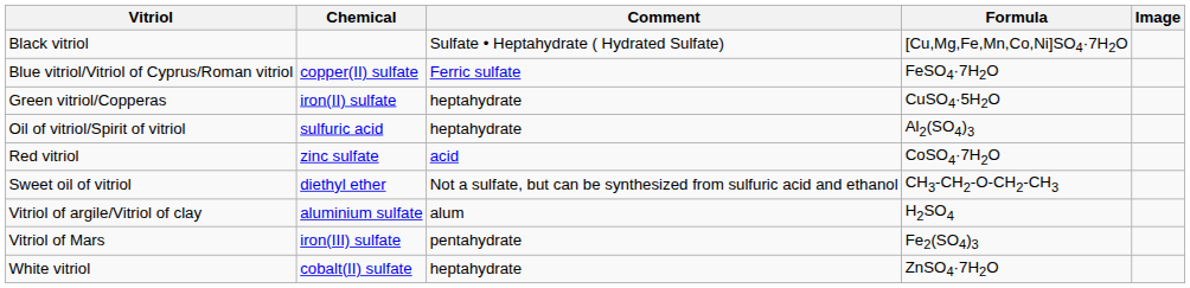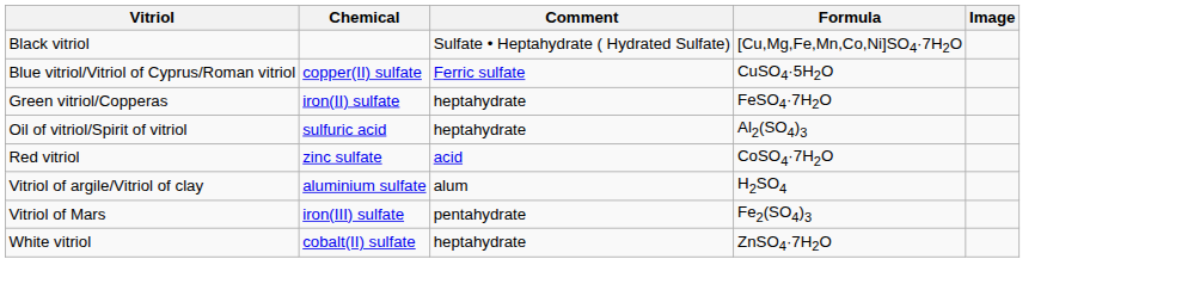 <table class="wikitable sortable">
 <tr>
 <th data-sort-type="text">Vitriol</th>
 <th data-sort-type="text">Chemical</th>
 <th scope="col" class="unsortable" data-sort-type="text">Comment</th>
 <th data-sort-type="text">Formula</th>
 <th>Image</th>
 </tr>
 <tr>
 <td>Black vitriol</td>
 <td> </td>
 <td>Sulfate • Heptahydrate ( Hydrated Sulfate)</td>
 <td>[Cu,Mg,Fe,Mn,Co,Ni]SO<sub>4</sub>·7H<sub>2</sub>O</td>
 <td></td>
 </tr>
 <tr>
 <td>Blue vitriol/Vitriol of Cyprus/Roman vitriol</td>
 <td><a href='#'>copper(II) sulfate</a></td>
 <td><a href='#'>Ferric sulfate</a></td>
-<td>FeSO<sub>4</sub>·7H<sub>2</sub>O</td>
+<td>CuSO<sub>4</sub>·5H<sub>2</sub>O</td>
 <td></td>
 </tr>
 <tr>
 <td>Green vitriol/Copperas</td>
 <td><a href='#'>iron(II) sulfate</a></td>
 <td>heptahydrate</td>
-<td>CuSO<sub>4</sub>·5H<sub>2</sub>O</td>
+<td>FeSO<sub>4</sub>·7H<sub>2</sub>O</td>
 <td></td>
 </tr>
 <tr>
 <td>Oil of vitriol/Spirit of vitriol</td>
 <td><a href='#'>sulfuric acid</a></td>
 <td>heptahydrate</td>
 <td>Al<sub>2</sub>(SO<sub>4</sub>)<sub>3</sub></td>
 <td></td>
 </tr>
 <tr>
 <td>Red vitriol</td>
 <td><a href='#'>zinc sulfate</a></td>
 <td><a href='#'>acid</a></td>
 <td>CoSO<sub>4</sub>·7H<sub>2</sub>O</td>
-<td></td>
-</tr>
-<tr>
-<td>Sweet oil of vitriol</td>
-<td><a href='#'>diethyl ether</a></td>
-<td>Not a sulfate, but can be synthesized from sulfuric acid and ethanol</td>
-<td>CH<sub>3</sub>-CH<sub>2</sub>-O-CH<sub>2</sub>-CH<sub>3</sub></td>
 <td></td>
 </tr>
 <tr>
 <td>Vitriol of argile/Vitriol of clay</td>
 <td><a href='#'>aluminium sulfate</a></td>
 <td>alum</td>
 <td>H<sub>2</sub>SO<sub>4</sub></td>
 <td></td>
 </tr>
 <tr>
 <td>Vitriol of Mars</td>
 <td><a href='#'>iron(III) sulfate</a></td>
 <td>pentahydrate</td>
 <td>Fe<sub>2</sub>(SO<sub>4</sub>)<sub>3</sub></td>
 <td></td>
 </tr>
 <tr>
 <td>White vitriol</td>
 <td><a href='#'>cobalt(II) sulfate</a></td>
 <td>heptahydrate</td>
 <td>ZnSO<sub>4</sub>·7H<sub>2</sub>O</td>
 <td></td>
 </tr>
 </table>
